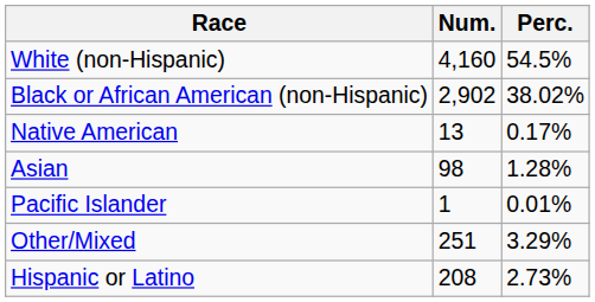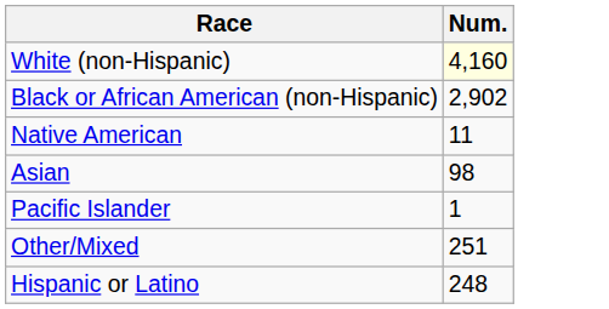 <table class="wikitable">
 <tr>
 <th>Race</th>
 <th>Num.</th>
-<th>Perc.</th>
 </tr>
 <tr>
 <td><a href='#'>White</a> (non-Hispanic)</td>
-<td>4,160</td>
-<td>54.5%</td>
+<td style="background: lightyellow;">4,160</td>
 </tr>
 <tr>
 <td><a href='#'>Black or African American</a> (non-Hispanic)</td>
 <td>2,902</td>
-<td>38.02%</td>
 </tr>
 <tr>
 <td><a href='#'>Native American</a></td>
-<td>13</td>
-<td>0.17%</td>
+<td>11</td>
 </tr>
 <tr>
 <td><a href='#'>Asian</a></td>
 <td>98</td>
-<td>1.28%</td>
 </tr>
 <tr>
 <td><a href='#'>Pacific Islander</a></td>
 <td>1</td>
-<td>0.01%</td>
 </tr>
 <tr>
 <td><a href='#'>Other/Mixed</a></td>
 <td>251</td>
-<td>3.29%</td>
 </tr>
 <tr>
 <td><a href='#'>Hispanic</a> or <a href='#'>Latino</a></td>
-<td>208</td>
-<td>2.73%</td>
+<td>248</td>
 </tr>
 </table>
